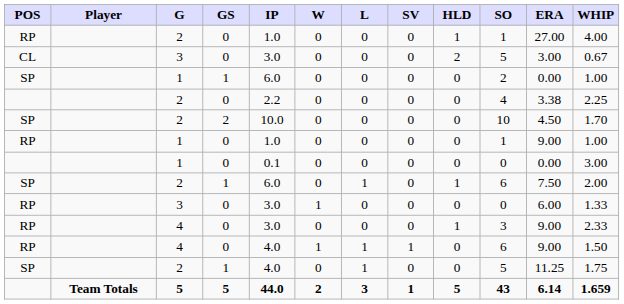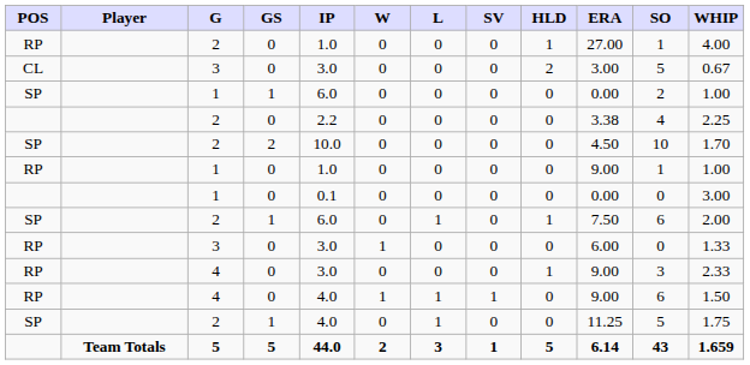 <table class="wikitable sortable">
 <tr>
 <th style="background:#ddf; width:7%;">POS</th>
 <th style="background:#ddf; width:16%;">Player</th>
 <th style="background:#ddf; width:7%;">G</th>
 <th style="background:#ddf; width:7%;">GS</th>
 <th style="background:#ddf; width:7%;">IP</th>
 <th style="background:#ddf; width:7%;">W</th>
 <th style="background:#ddf; width:7%;">L</th>
 <th style="background:#ddf; width:7%;">SV</th>
 <th style="background:#ddf; width:7%;">HLD</th>
+<th style="background:#ddf; width:7%;">ERA</th>
 <th style="background:#ddf; width:7%;">SO</th>
-<th style="background:#ddf; width:7%;">ERA</th>
 <th style="background:#ddf; width:7%;">WHIP</th>
 </tr>
 <tr style="text-align:center;">
 <td>RP</td>
 <td></td>
 <td>2</td>
 <td>0</td>
 <td>1.0</td>
 <td>0</td>
 <td>0</td>
 <td>0</td>
 <td>1</td>
+<td>27.00</td>
 <td>1</td>
-<td>27.00</td>
 <td>4.00</td>
 </tr>
 <tr style="text-align:center;">
 <td>CL</td>
 <td></td>
 <td>3</td>
 <td>0</td>
 <td>3.0</td>
 <td>0</td>
 <td>0</td>
 <td>0</td>
 <td>2</td>
+<td>3.00</td>
 <td>5</td>
-<td>3.00</td>
 <td>0.67</td>
 </tr>
 <tr style="text-align:center;">
 <td>SP</td>
 <td></td>
 <td>1</td>
 <td>1</td>
 <td>6.0</td>
 <td>0</td>
 <td>0</td>
 <td>0</td>
 <td>0</td>
+<td>0.00</td>
 <td>2</td>
-<td>0.00</td>
 <td>1.00</td>
 </tr>
 <tr style="text-align:center;">
 <td></td>
 <td></td>
 <td>2</td>
 <td>0</td>
 <td>2.2</td>
 <td>0</td>
 <td>0</td>
 <td>0</td>
 <td>0</td>
+<td>3.38</td>
 <td>4</td>
-<td>3.38</td>
 <td>2.25</td>
 </tr>
 <tr style="text-align:center;">
 <td>SP</td>
 <td></td>
 <td>2</td>
 <td>2</td>
 <td>10.0</td>
 <td>0</td>
 <td>0</td>
 <td>0</td>
 <td>0</td>
+<td>4.50</td>
 <td>10</td>
-<td>4.50</td>
 <td>1.70</td>
 </tr>
 <tr style="text-align:center;">
 <td>RP</td>
 <td></td>
 <td>1</td>
 <td>0</td>
 <td>1.0</td>
 <td>0</td>
 <td>0</td>
 <td>0</td>
 <td>0</td>
+<td>9.00</td>
 <td>1</td>
-<td>9.00</td>
 <td>1.00</td>
 </tr>
 <tr style="text-align:center;">
 <td></td>
 <td></td>
 <td>1</td>
 <td>0</td>
 <td>0.1</td>
 <td>0</td>
 <td>0</td>
 <td>0</td>
 <td>0</td>
+<td>0.00</td>
 <td>0</td>
-<td>0.00</td>
 <td>3.00</td>
 </tr>
 <tr style="text-align:center;">
 <td>SP</td>
 <td></td>
 <td>2</td>
 <td>1</td>
 <td>6.0</td>
 <td>0</td>
 <td>1</td>
 <td>0</td>
 <td>1</td>
+<td>7.50</td>
 <td>6</td>
-<td>7.50</td>
 <td>2.00</td>
 </tr>
 <tr style="text-align:center;">
 <td>RP</td>
 <td></td>
 <td>3</td>
 <td>0</td>
 <td>3.0</td>
 <td>1</td>
 <td>0</td>
 <td>0</td>
 <td>0</td>
+<td>6.00</td>
 <td>0</td>
-<td>6.00</td>
 <td>1.33</td>
 </tr>
 <tr style="text-align:center;">
 <td>RP</td>
 <td></td>
 <td>4</td>
 <td>0</td>
 <td>3.0</td>
 <td>0</td>
 <td>0</td>
 <td>0</td>
 <td>1</td>
+<td>9.00</td>
 <td>3</td>
-<td>9.00</td>
 <td>2.33</td>
 </tr>
 <tr style="text-align:center;">
 <td>RP</td>
 <td></td>
 <td>4</td>
 <td>0</td>
 <td>4.0</td>
 <td>1</td>
 <td>1</td>
 <td>1</td>
 <td>0</td>
+<td>9.00</td>
 <td>6</td>
-<td>9.00</td>
 <td>1.50</td>
 </tr>
 <tr style="text-align:center;">
 <td>SP</td>
 <td></td>
 <td>2</td>
 <td>1</td>
 <td>4.0</td>
 <td>0</td>
 <td>1</td>
 <td>0</td>
 <td>0</td>
+<td>11.25</td>
 <td>5</td>
-<td>11.25</td>
 <td>1.75</td>
 </tr>
 <tr align="center" class="unsortable">
 <td></td>
 <td><strong>Team Totals</strong></td>
 <td><strong>5</strong></td>
 <td><strong>5</strong></td>
 <td><strong>44.0</strong></td>
 <td><strong>2</strong></td>
 <td><strong>3</strong></td>
 <td><strong>1</strong></td>
 <td><strong>5</strong></td>
+<td><strong>6.14</strong></td>
 <td><strong>43</strong></td>
-<td><strong>6.14</strong></td>
 <td><strong>1.659</strong></td>
 </tr>
 </table>
